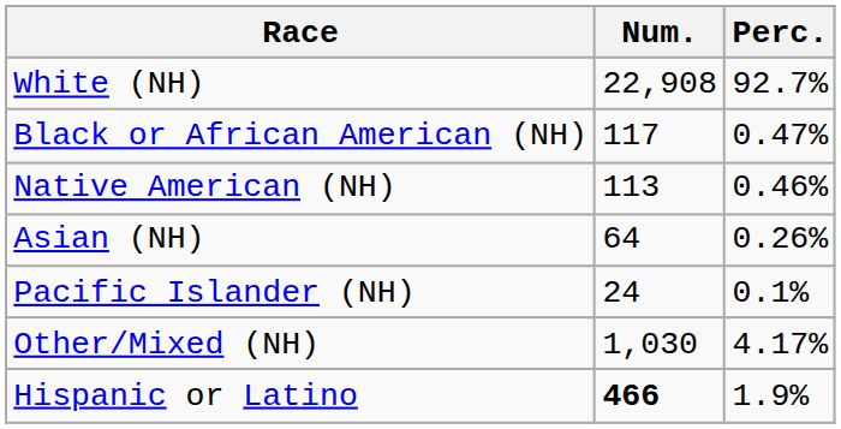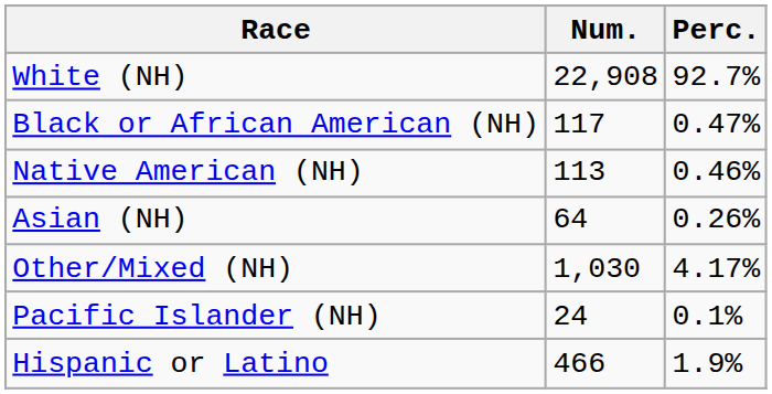 <table class="wikitable">
 <tr>
 <th>Race</th>
 <th>Num.</th>
 <th>Perc.</th>
 </tr>
 <tr>
 <td><a href='#'>White</a> (NH)</td>
 <td>22,908</td>
 <td>92.7%</td>
 </tr>
 <tr>
 <td><a href='#'>Black or African American</a> (NH)</td>
 <td>117</td>
 <td>0.47%</td>
 </tr>
 <tr>
 <td><a href='#'>Native American</a> (NH)</td>
 <td>113</td>
 <td>0.46%</td>
 </tr>
 <tr>
 <td><a href='#'>Asian</a> (NH)</td>
 <td>64</td>
 <td>0.26%</td>
 </tr>
 <tr>
+<td><a href='#'>Other/Mixed</a> (NH)</td>
+<td>1,030</td>
+<td>4.17%</td>
+</tr>
+<tr>
 <td><a href='#'>Pacific Islander</a> (NH)</td>
 <td>24</td>
 <td>0.1%</td>
 </tr>
 <tr>
-<td><a href='#'>Other/Mixed</a> (NH)</td>
-<td>1,030</td>
-<td>4.17%</td>
-</tr>
-<tr>
 <td><a href='#'>Hispanic</a> or <a href='#'>Latino</a></td>
-<td><strong>466</strong></td>
+<td>466</td>
 <td>1.9%</td>
 </tr>
 </table>
